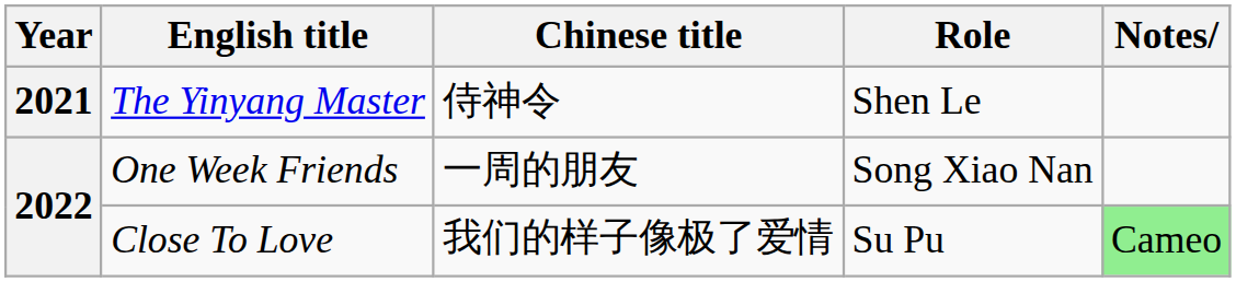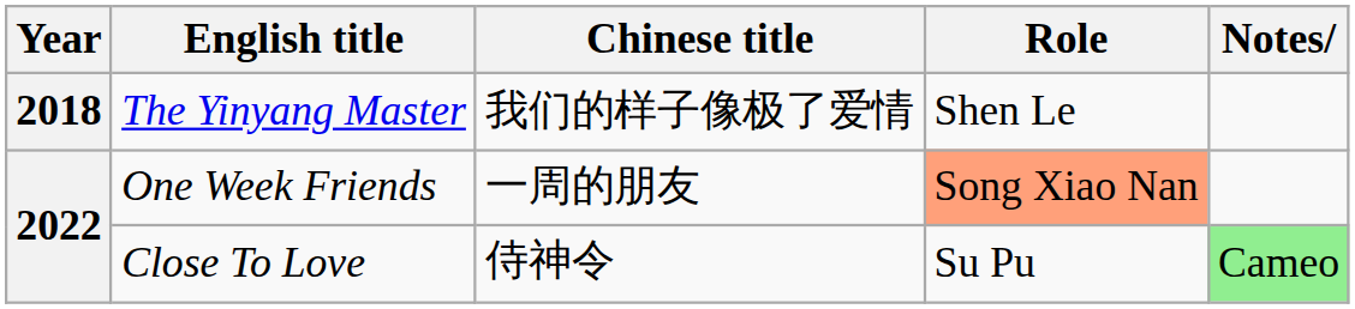 <table class="wikitable plainrowheaders">
 <tr>
 <th scope="col">Year</th>
 <th scope="col">English title</th>
 <th scope="col">Chinese title</th>
 <th scope="col">Role</th>
 <th scope="col" class="unsortable">Notes/</th>
 </tr>
 <tr>
-<th scope="row">2021</th>
+<th scope="row">2018</th>
 <td><em><a href='#'>The Yinyang Master</a></em></td>
-<td>侍神令</td>
+<td>我们的样子像极了爱情</td>
 <td>Shen Le</td>
 <td></td>
 </tr>
 <tr>
 <th scope="row" rowspan="2">2022</th>
 <td><em>One Week Friends</em></td>
 <td>一周的朋友</td>
-<td>Song Xiao Nan</td>
+<td style="background: lightsalmon;">Song Xiao Nan</td>
 <td></td>
 </tr>
 <tr>
 <td><em>Close To Love</em></td>
-<td>我们的样子像极了爱情</td>
+<td>侍神令</td>
 <td>Su Pu</td>
 <td style="background: lightgreen;">Cameo</td>
 </tr>
 </table>
